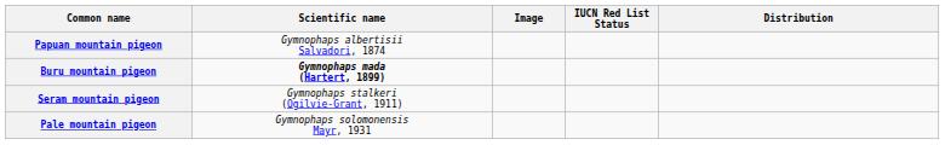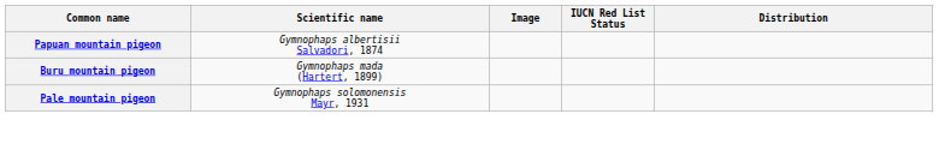 <table class="wikitable" style="width:100%;text-align:center">
 <tr>
 <th scope="col" style="width:20%;">Common name</th>
 <th>Scientific name</th>
 <th scope="col">Image</th>
 <th scope="col" style="width:10%;">IUCN Red List Status</th>
 <th scope="col" style="width:30%;">Distribution</th>
 </tr>
 <tr>
 <th scope="row"><a href='#'>Papuan mountain pigeon</a></th>
 <td><em>Gymnophaps albertisii</em><br><a href='#'>Salvadori</a>, 1874</td>
 <td></td>
 <td></td>
 <td></td>
 </tr>
 <tr>
 <th scope="row"><a href='#'>Buru mountain pigeon</a></th>
-<td><strong><em>Gymnophaps mada</em><br>(<a href='#'>Hartert</a>, 1899)</strong></td>
-<td></td>
-<td></td>
-<td></td>
-</tr>
-<tr>
-<th scope="row"><a href='#'>Seram mountain pigeon</a></th>
-<td><em>Gymnophaps stalkeri</em><br>(<a href='#'>Ogilvie-Grant</a>, 1911)</td>
+<td><em>Gymnophaps mada</em><br>(<a href='#'>Hartert</a>, 1899)</td>
 <td></td>
 <td></td>
 <td></td>
 </tr>
 <tr>
 <th scope="row"><a href='#'>Pale mountain pigeon</a></th>
 <td><em>Gymnophaps solomonensis</em><br><a href='#'>Mayr</a>, 1931</td>
 <td></td>
 <td></td>
 <td></td>
 </tr>
 </table>
